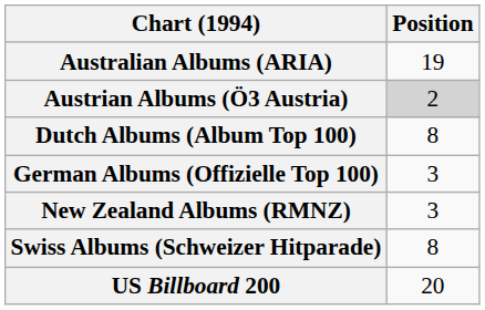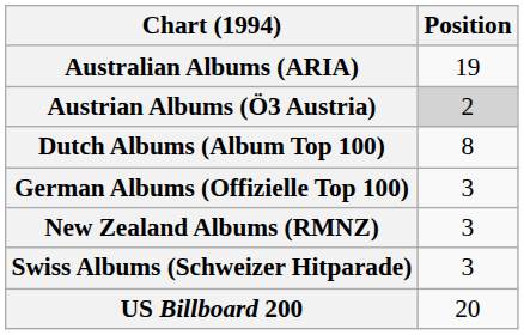 <table class="wikitable sortable plainrowheaders">
 <tr>
 <th>Chart (1994)</th>
 <th>Position</th>
 </tr>
 <tr>
 <th scope="row">Australian Albums (ARIA)</th>
 <td style="text-align:center;">19</td>
 </tr>
 <tr>
 <th scope="row">Austrian Albums (Ö3 Austria)</th>
 <td style="background: lightgrey; text-align:center;">2</td>
 </tr>
 <tr>
 <th scope="row">Dutch Albums (Album Top 100)</th>
 <td style="text-align:center;">8</td>
 </tr>
 <tr>
 <th scope="row">German Albums (Offizielle Top 100)</th>
 <td style="text-align:center;">3</td>
 </tr>
 <tr>
 <th scope="row">New Zealand Albums (RMNZ)</th>
 <td style="text-align:center;">3</td>
 </tr>
 <tr>
 <th scope="row">Swiss Albums (Schweizer Hitparade)</th>
-<td style="text-align:center;">8</td>
+<td style="text-align:center;">3</td>
 </tr>
 <tr>
 <th scope="row">US <em>Billboard</em> 200</th>
 <td style="text-align:center;">20</td>
 </tr>
 </table>
